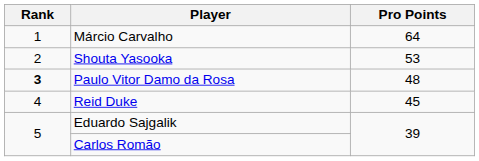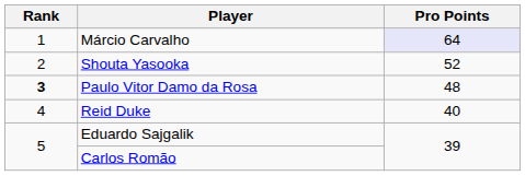 <table class="wikitable" width=35%>
 <tr>
 <th>Rank</th>
 <th>Player</th>
 <th>Pro Points</th>
 </tr>
 <tr>
 <td align=center>1</td>
 <td> Márcio Carvalho</td>
-<td align=center>64</td>
+<td align=center style="background: lavender;">64</td>
 </tr>
 <tr>
 <td align=center>2</td>
 <td> <a href='#'>Shouta Yasooka</a></td>
-<td align=center>53</td>
+<td align=center>52</td>
 </tr>
 <tr>
 <td align=center><strong>3</strong></td>
 <td> <a href='#'>Paulo Vitor Damo da Rosa</a></td>
 <td align=center>48</td>
 </tr>
 <tr>
 <td align=center>4</td>
 <td> <a href='#'>Reid Duke</a></td>
-<td align=center>45</td>
+<td align=center>40</td>
 </tr>
 <tr>
 <td align=center rowspan=2>5</td>
 <td> Eduardo Sajgalik</td>
 <td align=center rowspan=2>39</td>
 </tr>
 <tr>
 <td> <a href='#'>Carlos Romão</a></td>
 </tr>
 </table>
